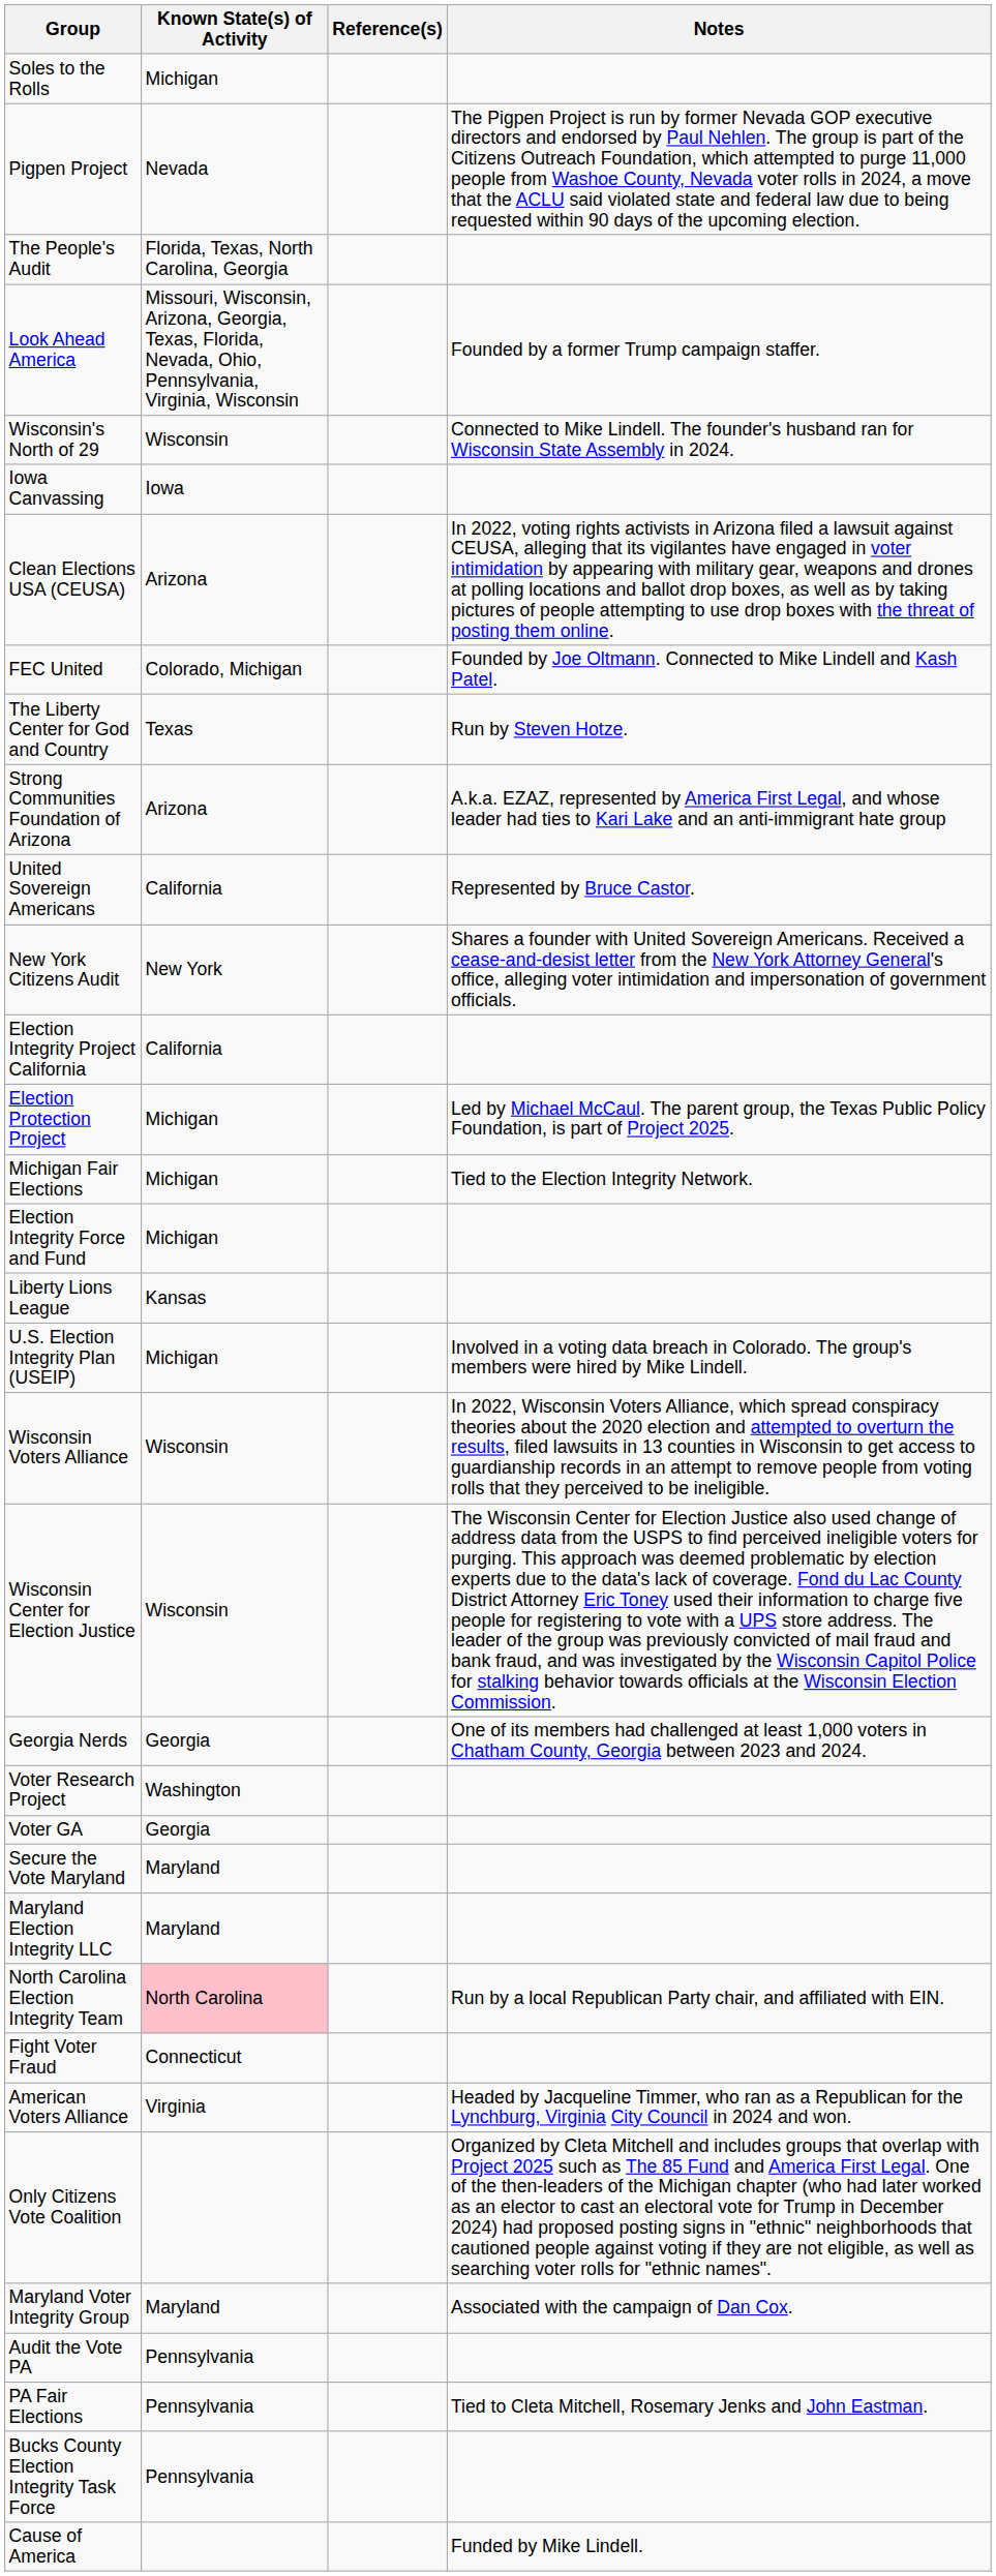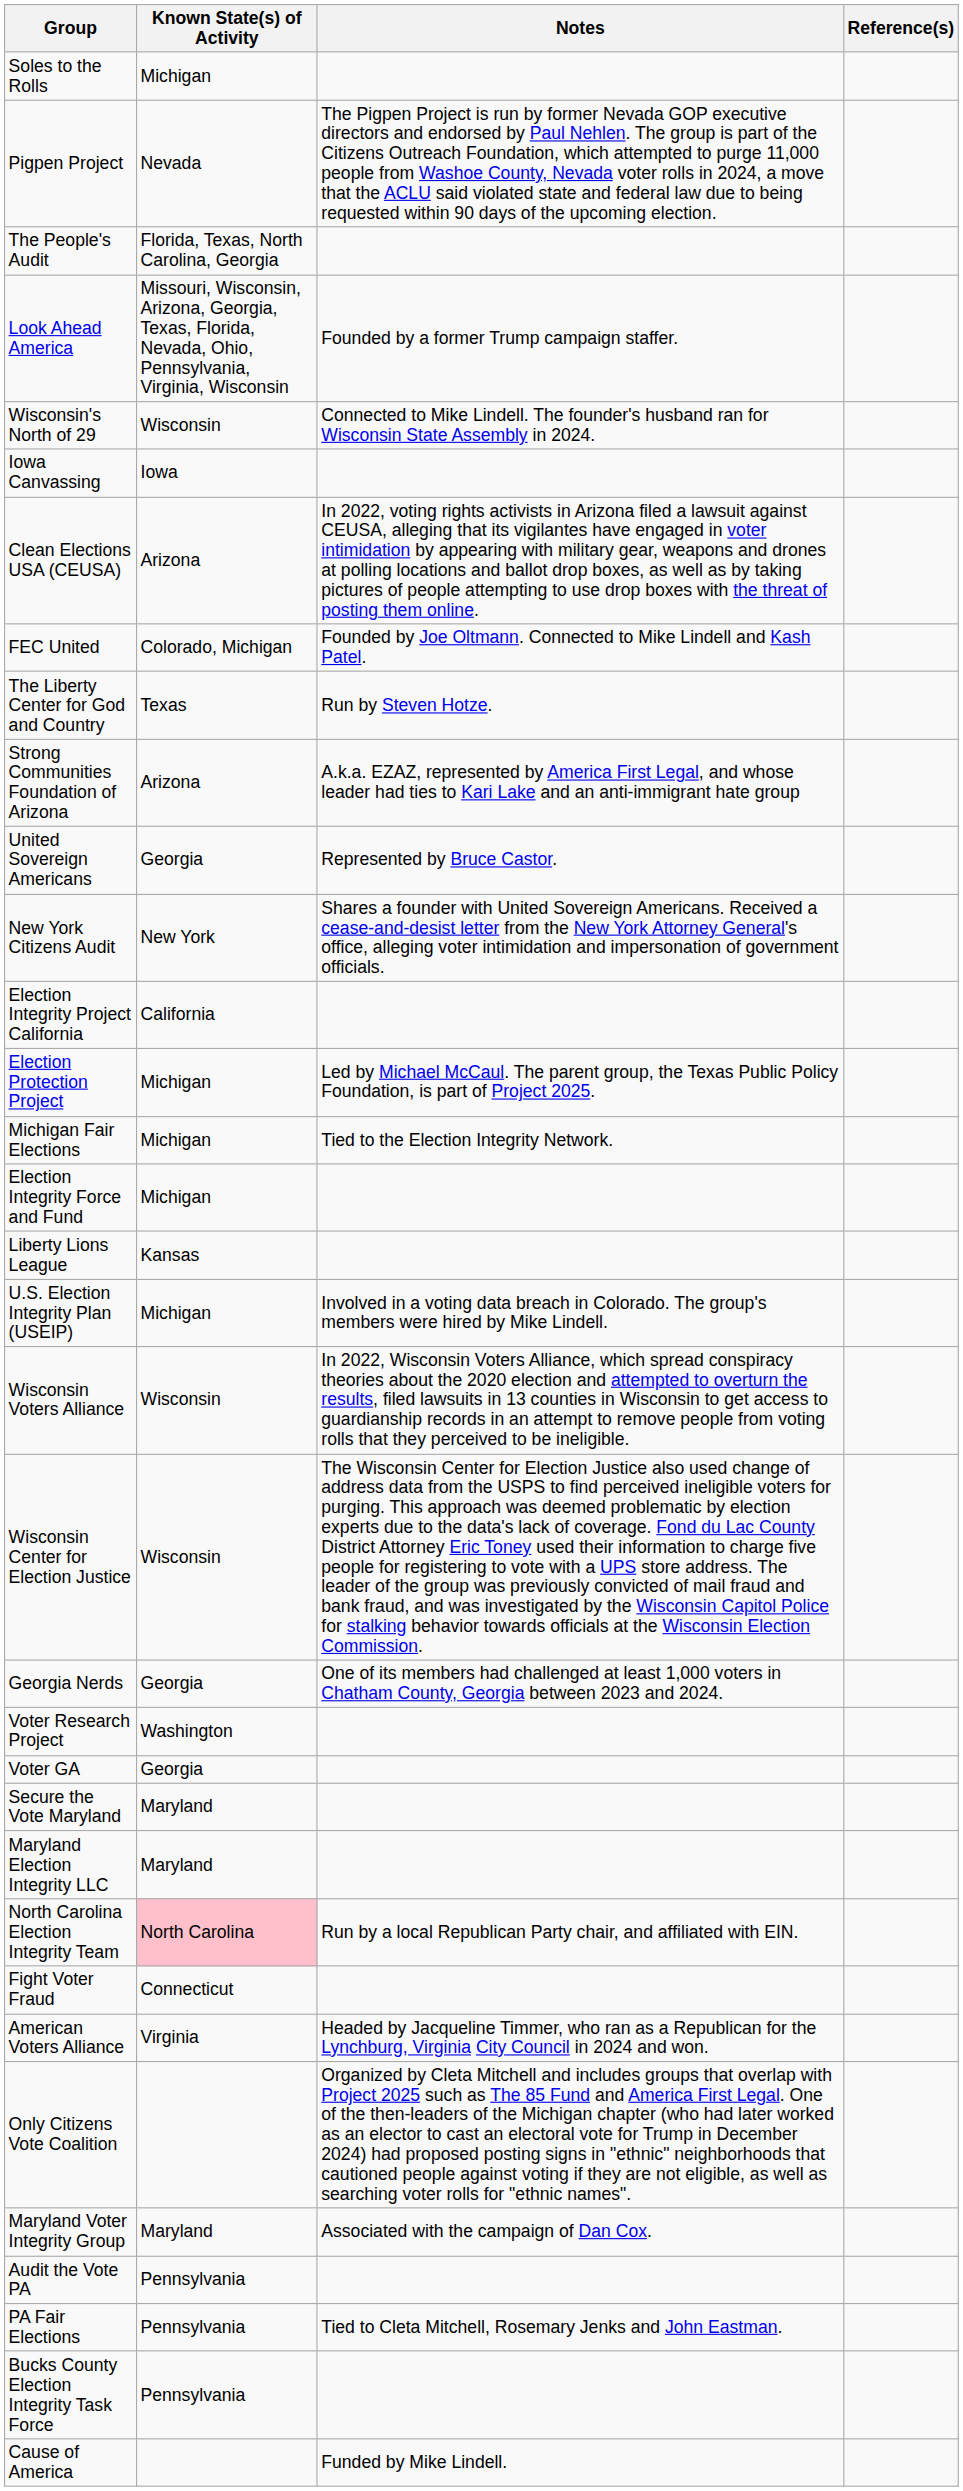 <table class="wikitable sortable mw-collapsible">
 <tr>
 <th>Group</th>
 <th>Known State(s) of Activity</th>
+<th>Notes</th>
 <th>Reference(s)</th>
-<th>Notes</th>
 </tr>
 <tr>
 <td>Soles to the Rolls</td>
 <td>Michigan</td>
 <td></td>
 <td></td>
 </tr>
 <tr>
 <td>Pigpen Project</td>
 <td>Nevada</td>
+<td>The Pigpen Project is run by former Nevada GOP executive directors and endorsed by <a href='#'>Paul Nehlen</a>. The group is part of the Citizens Outreach Foundation, which attempted to purge 11,000 people from <a href='#'>Washoe County, Nevada</a> voter rolls in 2024, a move that the <a href='#'>ACLU</a> said violated state and federal law due to being requested within 90 days of the upcoming election.</td>
 <td></td>
-<td>The Pigpen Project is run by former Nevada GOP executive directors and endorsed by <a href='#'>Paul Nehlen</a>. The group is part of the Citizens Outreach Foundation, which attempted to purge 11,000 people from <a href='#'>Washoe County, Nevada</a> voter rolls in 2024, a move that the <a href='#'>ACLU</a> said violated state and federal law due to being requested within 90 days of the upcoming election.</td>
 </tr>
 <tr>
 <td>The People's Audit</td>
 <td>Florida, Texas, North Carolina, Georgia</td>
 <td></td>
 <td></td>
 </tr>
 <tr>
 <td><a href='#'>Look Ahead America</a></td>
 <td>Missouri, Wisconsin, Arizona, Georgia, Texas, Florida, Nevada, Ohio, Pennsylvania, Virginia, Wisconsin</td>
+<td>Founded by a former Trump campaign staffer.</td>
 <td></td>
-<td>Founded by a former Trump campaign staffer.</td>
 </tr>
 <tr>
 <td>Wisconsin's North of 29</td>
 <td>Wisconsin</td>
+<td>Connected to Mike Lindell. The founder's husband ran for <a href='#'>Wisconsin State Assembly</a> in 2024.</td>
 <td></td>
-<td>Connected to Mike Lindell. The founder's husband ran for <a href='#'>Wisconsin State Assembly</a> in 2024.</td>
 </tr>
 <tr>
 <td>Iowa Canvassing</td>
 <td>Iowa</td>
 <td></td>
 <td></td>
 </tr>
 <tr>
 <td>Clean Elections USA (CEUSA)</td>
 <td>Arizona</td>
+<td>In 2022, voting rights activists in Arizona filed a lawsuit against CEUSA, alleging that its vigilantes have engaged in <a href='#'>voter intimidation</a> by appearing with military gear, weapons and drones at polling locations and ballot drop boxes, as well as by taking pictures of people attempting to use drop boxes with <a href='#'>the threat of posting them online</a>.</td>
 <td></td>
-<td>In 2022, voting rights activists in Arizona filed a lawsuit against CEUSA, alleging that its vigilantes have engaged in <a href='#'>voter intimidation</a> by appearing with military gear, weapons and drones at polling locations and ballot drop boxes, as well as by taking pictures of people attempting to use drop boxes with <a href='#'>the threat of posting them online</a>.</td>
 </tr>
 <tr>
 <td>FEC United</td>
 <td>Colorado, Michigan</td>
+<td>Founded by <a href='#'>Joe Oltmann</a>. Connected to Mike Lindell and <a href='#'>Kash Patel</a>.</td>
 <td></td>
-<td>Founded by <a href='#'>Joe Oltmann</a>. Connected to Mike Lindell and <a href='#'>Kash Patel</a>.</td>
 </tr>
 <tr>
 <td>The Liberty Center for God and Country</td>
 <td>Texas</td>
+<td>Run by <a href='#'>Steven Hotze</a>.</td>
 <td></td>
-<td>Run by <a href='#'>Steven Hotze</a>.</td>
 </tr>
 <tr>
 <td>Strong Communities Foundation of Arizona</td>
 <td>Arizona</td>
+<td>A.k.a. EZAZ, represented by <a href='#'>America First Legal</a>, and whose leader had ties to <a href='#'>Kari Lake</a> and an anti-immigrant hate group</td>
 <td></td>
-<td>A.k.a. EZAZ, represented by <a href='#'>America First Legal</a>, and whose leader had ties to <a href='#'>Kari Lake</a> and an anti-immigrant hate group</td>
 </tr>
 <tr>
 <td>United Sovereign Americans</td>
-<td>California</td>
+<td>Georgia</td>
+<td>Represented by <a href='#'>Bruce Castor</a>.</td>
 <td></td>
-<td>Represented by <a href='#'>Bruce Castor</a>.</td>
 </tr>
 <tr>
 <td>New York Citizens Audit</td>
 <td>New York</td>
+<td>Shares a founder with United Sovereign Americans. Received a <a href='#'>cease-and-desist letter</a> from the <a href='#'>New York Attorney General</a>'s office, alleging voter intimidation and impersonation of government officials.</td>
 <td></td>
-<td>Shares a founder with United Sovereign Americans. Received a <a href='#'>cease-and-desist letter</a> from the <a href='#'>New York Attorney General</a>'s office, alleging voter intimidation and impersonation of government officials.</td>
 </tr>
 <tr>
 <td>Election Integrity Project California</td>
 <td>California</td>
 <td></td>
 <td></td>
 </tr>
 <tr>
 <td><a href='#'>Election Protection Project</a></td>
 <td>Michigan</td>
+<td>Led by <a href='#'>Michael McCaul</a>. The parent group, the Texas Public Policy Foundation, is part of <a href='#'>Project 2025</a>.</td>
 <td></td>
-<td>Led by <a href='#'>Michael McCaul</a>. The parent group, the Texas Public Policy Foundation, is part of <a href='#'>Project 2025</a>.</td>
 </tr>
 <tr>
 <td>Michigan Fair Elections</td>
 <td>Michigan</td>
+<td>Tied to the Election Integrity Network.</td>
 <td></td>
-<td>Tied to the Election Integrity Network.</td>
 </tr>
 <tr>
 <td>Election Integrity Force and Fund</td>
 <td>Michigan</td>
 <td></td>
 <td></td>
 </tr>
 <tr>
 <td>Liberty Lions League</td>
 <td>Kansas</td>
 <td></td>
 <td></td>
 </tr>
 <tr>
 <td>U.S. Election Integrity Plan (USEIP)</td>
 <td>Michigan</td>
+<td>Involved in a voting data breach in Colorado. The group's members were hired by Mike Lindell.</td>
 <td></td>
-<td>Involved in a voting data breach in Colorado. The group's members were hired by Mike Lindell.</td>
 </tr>
 <tr>
 <td>Wisconsin Voters Alliance</td>
 <td>Wisconsin</td>
+<td>In 2022, Wisconsin Voters Alliance, which spread conspiracy theories about the 2020 election and <a href='#'>attempted to overturn the results</a>, filed lawsuits in 13 counties in Wisconsin to get access to guardianship records in an attempt to remove people from voting rolls that they perceived to be ineligible.</td>
 <td></td>
-<td>In 2022, Wisconsin Voters Alliance, which spread conspiracy theories about the 2020 election and <a href='#'>attempted to overturn the results</a>, filed lawsuits in 13 counties in Wisconsin to get access to guardianship records in an attempt to remove people from voting rolls that they perceived to be ineligible.</td>
 </tr>
 <tr>
 <td>Wisconsin Center for Election Justice</td>
 <td>Wisconsin</td>
+<td>The Wisconsin Center for Election Justice also used change of address data from the USPS to find perceived ineligible voters for purging. This approach was deemed problematic by election experts due to the data's lack of coverage. <a href='#'>Fond du Lac County</a> District Attorney <a href='#'>Eric Toney</a> used their information to charge five people for registering to vote with a <a href='#'>UPS</a> store address. The leader of the group was previously convicted of mail fraud and bank fraud, and was investigated by the <a href='#'>Wisconsin Capitol Police</a> for <a href='#'>stalking</a> behavior towards officials at the <a href='#'>Wisconsin Election Commission</a>.</td>
 <td></td>
-<td>The Wisconsin Center for Election Justice also used change of address data from the USPS to find perceived ineligible voters for purging. This approach was deemed problematic by election experts due to the data's lack of coverage. <a href='#'>Fond du Lac County</a> District Attorney <a href='#'>Eric Toney</a> used their information to charge five people for registering to vote with a <a href='#'>UPS</a> store address. The leader of the group was previously convicted of mail fraud and bank fraud, and was investigated by the <a href='#'>Wisconsin Capitol Police</a> for <a href='#'>stalking</a> behavior towards officials at the <a href='#'>Wisconsin Election Commission</a>.</td>
 </tr>
 <tr>
 <td>Georgia Nerds</td>
 <td>Georgia</td>
+<td>One of its members had challenged at least 1,000 voters in <a href='#'>Chatham County, Georgia</a> between 2023 and 2024.</td>
 <td></td>
-<td>One of its members had challenged at least 1,000 voters in <a href='#'>Chatham County, Georgia</a> between 2023 and 2024.</td>
 </tr>
 <tr>
 <td>Voter Research Project</td>
 <td>Washington</td>
 <td></td>
 <td></td>
 </tr>
 <tr>
 <td>Voter GA</td>
 <td>Georgia</td>
 <td></td>
 <td></td>
 </tr>
 <tr>
 <td>Secure the Vote Maryland</td>
 <td>Maryland</td>
 <td></td>
 <td></td>
 </tr>
 <tr>
 <td>Maryland Election Integrity LLC</td>
 <td>Maryland</td>
 <td></td>
 <td></td>
 </tr>
 <tr>
 <td>North Carolina Election Integrity Team</td>
 <td style="background: pink;">North Carolina</td>
+<td>Run by a local Republican Party chair, and affiliated with EIN.</td>
 <td></td>
-<td>Run by a local Republican Party chair, and affiliated with EIN.</td>
 </tr>
 <tr>
 <td>Fight Voter Fraud</td>
 <td>Connecticut</td>
 <td></td>
 <td></td>
 </tr>
 <tr>
 <td>American Voters Alliance</td>
 <td>Virginia</td>
+<td>Headed by Jacqueline Timmer, who ran as a Republican for the <a href='#'>Lynchburg, Virginia</a> <a href='#'>City Council</a> in 2024 and won.</td>
 <td></td>
-<td>Headed by Jacqueline Timmer, who ran as a Republican for the <a href='#'>Lynchburg, Virginia</a> <a href='#'>City Council</a> in 2024 and won.</td>
 </tr>
 <tr>
 <td>Only Citizens Vote Coalition</td>
 <td></td>
+<td>Organized by Cleta Mitchell and includes groups that overlap with <a href='#'>Project 2025</a> such as <a href='#'>The 85 Fund</a> and <a href='#'>America First Legal</a>. One of the then-leaders of the Michigan chapter (who had later worked as an elector to cast an electoral vote for Trump in December 2024) had proposed posting signs in "ethnic" neighborhoods that cautioned people against voting if they are not eligible, as well as searching voter rolls for "ethnic names".</td>
 <td></td>
-<td>Organized by Cleta Mitchell and includes groups that overlap with <a href='#'>Project 2025</a> such as <a href='#'>The 85 Fund</a> and <a href='#'>America First Legal</a>. One of the then-leaders of the Michigan chapter (who had later worked as an elector to cast an electoral vote for Trump in December 2024) had proposed posting signs in "ethnic" neighborhoods that cautioned people against voting if they are not eligible, as well as searching voter rolls for "ethnic names".</td>
 </tr>
 <tr>
 <td>Maryland Voter Integrity Group</td>
 <td>Maryland</td>
+<td>Associated with the campaign of <a href='#'>Dan Cox</a>.</td>
 <td></td>
-<td>Associated with the campaign of <a href='#'>Dan Cox</a>.</td>
 </tr>
 <tr>
 <td>Audit the Vote PA</td>
 <td>Pennsylvania</td>
 <td></td>
 <td></td>
 </tr>
 <tr>
 <td>PA Fair Elections</td>
 <td>Pennsylvania</td>
+<td>Tied to Cleta Mitchell, Rosemary Jenks and <a href='#'>John Eastman</a>.</td>
 <td></td>
-<td>Tied to Cleta Mitchell, Rosemary Jenks and <a href='#'>John Eastman</a>.</td>
 </tr>
 <tr>
 <td>Bucks County Election Integrity Task Force</td>
 <td>Pennsylvania</td>
 <td></td>
 <td></td>
 </tr>
 <tr>
 <td>Cause of America</td>
 <td></td>
+<td>Funded by Mike Lindell.</td>
 <td></td>
-<td>Funded by Mike Lindell.</td>
 </tr>
 </table>
